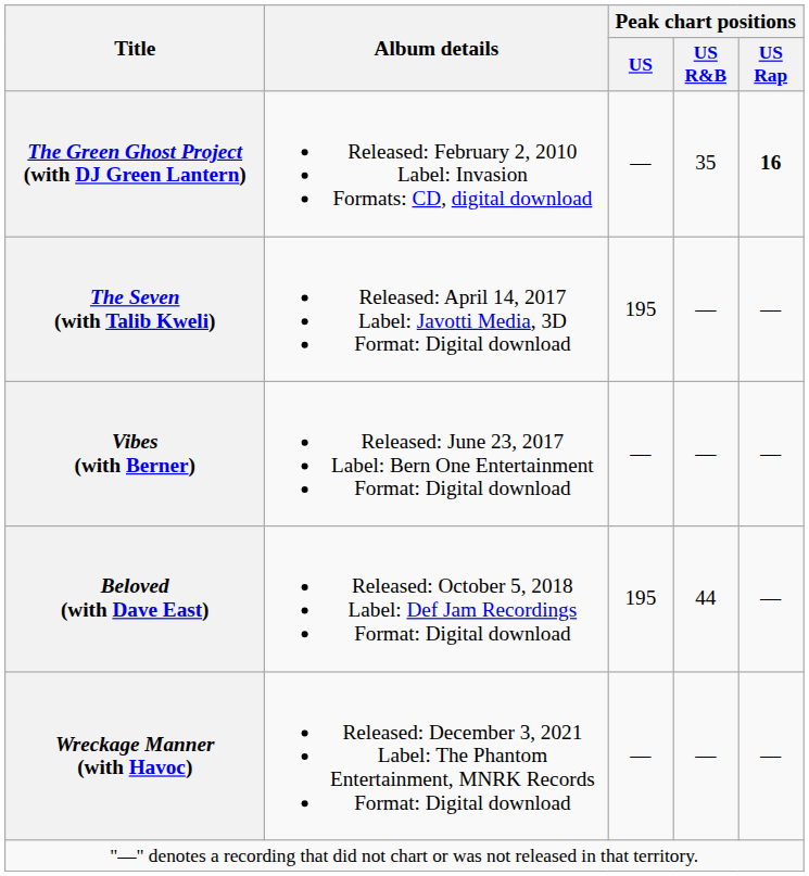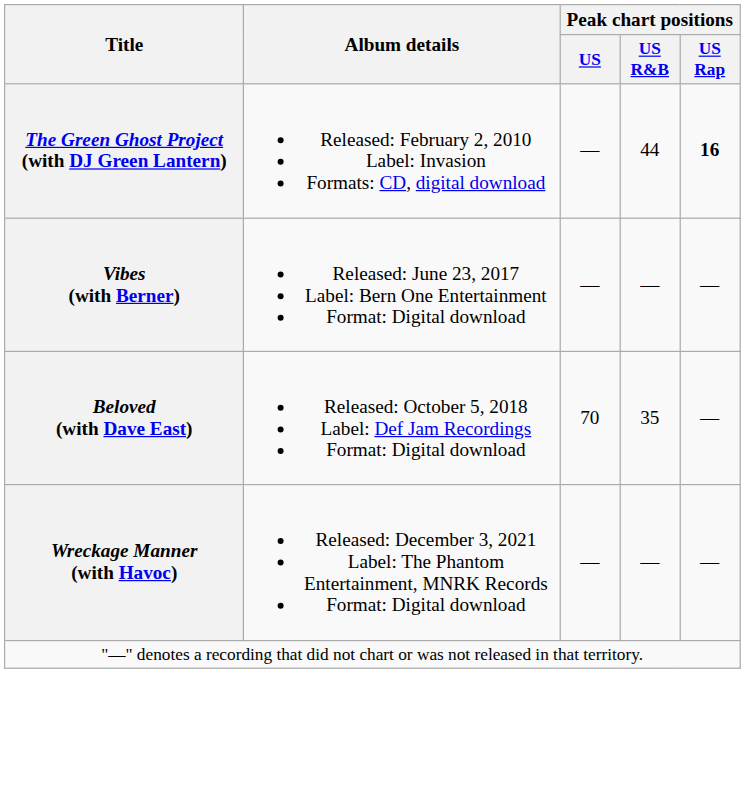 <table class="wikitable plainrowheaders" style="text-align:center;">
 <tr>
 <th scope="col" rowspan="2" style="width:12em;">Title</th>
 <th scope="col" rowspan="2" style="width:16em;">Album details</th>
 <th scope="col" colspan="3">Peak chart positions</th>
 </tr>
 <tr>
 <th scope="col" style="width:3em;font-size:90%;"><a href='#'>US</a><br></th>
 <th scope="col" style="width:3em;font-size:90%;"><a href='#'>US R&B</a><br></th>
 <th scope="col" style="width:3em;font-size:90%;"><a href='#'>US<br>Rap</a><br></th>
 </tr>
 <tr>
 <th scope="row"><em><a href='#'>The Green Ghost Project</a></em><br><span>(with <a href='#'>DJ Green Lantern</a>)</span></th>
 <td><br><ul><li>Released: February 2, 2010</li><li>Label: Invasion</li><li>Formats: <a href='#'>CD</a>, <a href='#'>digital download</a></li></ul></td>
 <td>—</td>
-<td>35</td>
+<td>44</td>
 <td><strong>16</strong></td>
-</tr>
-<tr>
-<th scope="row"><em><a href='#'>The Seven</a></em><br><span>(with <a href='#'>Talib Kweli</a>)</span></th>
-<td><br><ul><li>Released: April 14, 2017</li><li>Label: <a href='#'>Javotti Media</a>, 3D</li><li>Format: Digital download</li></ul></td>
-<td>195</td>
-<td>—</td>
-<td>—</td>
 </tr>
 <tr>
 <th scope="row"><em>Vibes</em><br><span>(with <a href='#'>Berner</a>)</span></th>
 <td><br><ul><li>Released: June 23, 2017</li><li>Label: Bern One Entertainment</li><li>Format: Digital download</li></ul></td>
 <td>—</td>
 <td>—</td>
 <td>—</td>
 </tr>
 <tr>
 <th scope="row"><em>Beloved</em><br><span>(with <a href='#'>Dave East</a>)</span></th>
 <td><br><ul><li>Released: October 5, 2018</li><li>Label: <a href='#'>Def Jam Recordings</a></li><li>Format: Digital download</li></ul></td>
-<td>195</td>
-<td>44</td>
+<td>70</td>
+<td>35</td>
 <td>—</td>
 </tr>
 <tr>
 <th scope="row"><em>Wreckage Manner</em><br><span>(with <a href='#'>Havoc</a>)</span></th>
 <td><br><ul><li>Released: December 3, 2021</li><li>Label: The Phantom Entertainment, MNRK Records</li><li>Format: Digital download</li></ul></td>
 <td>—</td>
 <td>—</td>
 <td>—</td>
 </tr>
 <tr>
 <td colspan="5" style="font-size:90%">"—" denotes a recording that did not chart or was not released in that territory.</td>
 </tr>
 </table>
